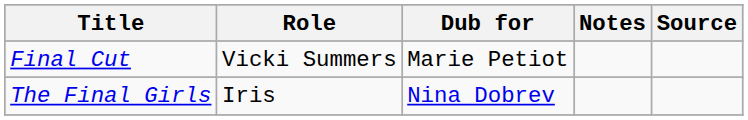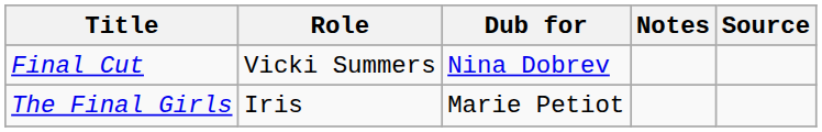 <table class="wikitable">
 <tr>
 <th>Title</th>
 <th>Role</th>
 <th>Dub for</th>
 <th>Notes</th>
 <th>Source</th>
 </tr>
 <tr>
 <td><em><a href='#'>Final Cut</a></em></td>
 <td>Vicki Summers</td>
-<td>Marie Petiot</td>
+<td><a href='#'>Nina Dobrev</a></td>
 <td></td>
 <td></td>
 </tr>
 <tr>
 <td><em><a href='#'>The Final Girls</a></em></td>
 <td>Iris</td>
-<td><a href='#'>Nina Dobrev</a></td>
+<td>Marie Petiot</td>
 <td></td>
 <td></td>
 </tr>
 </table>
